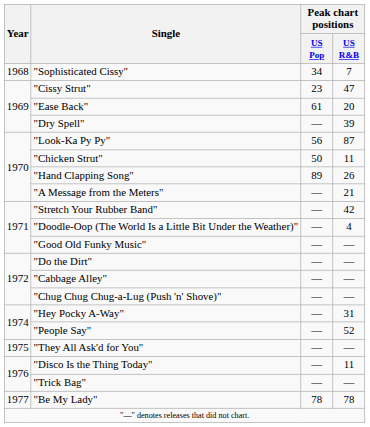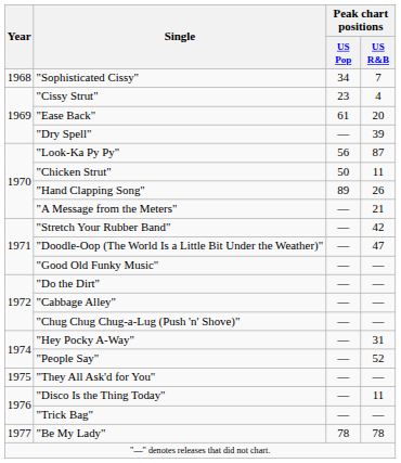 <table class="wikitable">
 <tr>
 <th scope="col" rowspan="2">Year</th>
 <th scope="col" rowspan="2">Single</th>
 <th scope="col" colspan="2">Peak chart positions</th>
 </tr>
 <tr>
 <th style="width:40px;"><small><a href='#'>US Pop</a></small><br></th>
 <th style="width:40px;"><small><a href='#'>US R&B</a></small><br></th>
 </tr>
 <tr>
 <td rowspan="1">1968</td>
 <td>"Sophisticated Cissy"</td>
 <td align=center>34</td>
 <td align=center>7</td>
 </tr>
 <tr>
 <td rowspan="3">1969</td>
 <td>"Cissy Strut"</td>
 <td align=center>23</td>
-<td align=center>47</td>
+<td align=center>4</td>
 </tr>
 <tr>
 <td>"Ease Back"</td>
 <td align=center>61</td>
 <td align=center>20</td>
 </tr>
 <tr>
 <td>"Dry Spell"</td>
 <td align=center>—</td>
 <td align=center>39</td>
 </tr>
 <tr>
 <td rowspan="4">1970</td>
 <td>"Look-Ka Py Py"</td>
 <td align=center>56</td>
 <td align=center>87</td>
 </tr>
 <tr>
 <td>"Chicken Strut"</td>
 <td align=center>50</td>
 <td align=center>11</td>
 </tr>
 <tr>
 <td>"Hand Clapping Song"</td>
 <td align=center>89</td>
 <td align=center>26</td>
 </tr>
 <tr>
 <td>"A Message from the Meters"</td>
 <td align=center>―</td>
 <td align=center>21</td>
 </tr>
 <tr>
 <td rowspan="3">1971</td>
 <td>"Stretch Your Rubber Band"</td>
 <td align=center>―</td>
 <td align=center>42</td>
 </tr>
 <tr>
 <td>"Doodle-Oop (The World Is a Little Bit Under the Weather)"</td>
 <td align=center>―</td>
-<td align=center>4</td>
+<td align=center>47</td>
 </tr>
 <tr>
 <td>"Good Old Funky Music"</td>
 <td align=center>―</td>
 <td align=center>—</td>
 </tr>
 <tr>
 <td rowspan="3">1972</td>
 <td>"Do the Dirt"</td>
 <td align=center>―</td>
 <td align=center>―</td>
 </tr>
 <tr>
 <td>"Cabbage Alley"</td>
 <td align=center>―</td>
 <td align=center>—</td>
 </tr>
 <tr>
 <td>"Chug Chug Chug-a-Lug (Push 'n' Shove)"</td>
 <td align=center>―</td>
 <td align=center>—</td>
 </tr>
 <tr>
 <td rowspan="2">1974</td>
 <td>"Hey Pocky A-Way"</td>
 <td align=center>―</td>
 <td align=center>31</td>
 </tr>
 <tr>
 <td>"People Say"</td>
 <td align=center>―</td>
 <td align=center>52</td>
 </tr>
 <tr>
 <td rowspan="1">1975</td>
 <td>"They All Ask'd for You"</td>
 <td align=center>―</td>
 <td align=center>—</td>
 </tr>
 <tr>
 <td rowspan="2">1976</td>
 <td>"Disco Is the Thing Today"</td>
 <td align=center>―</td>
 <td align=center>11</td>
 </tr>
 <tr>
 <td>"Trick Bag"</td>
 <td align=center>―</td>
 <td align=center>—</td>
 </tr>
 <tr>
 <td rowspan="1">1977</td>
 <td>"Be My Lady"</td>
 <td align=center>78</td>
 <td align=center>78</td>
 </tr>
 <tr>
 <td colspan="6" style="text-align:center; font-size:9pt;">"—" denotes releases that did not chart.</td>
 </tr>
 </table>
